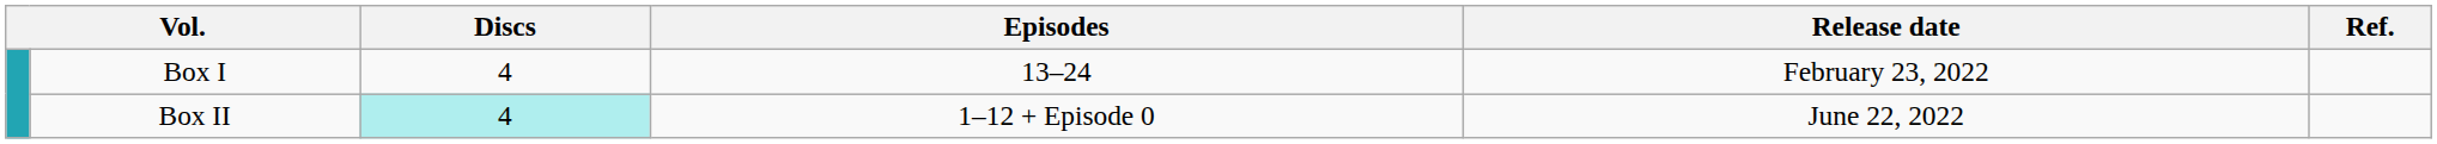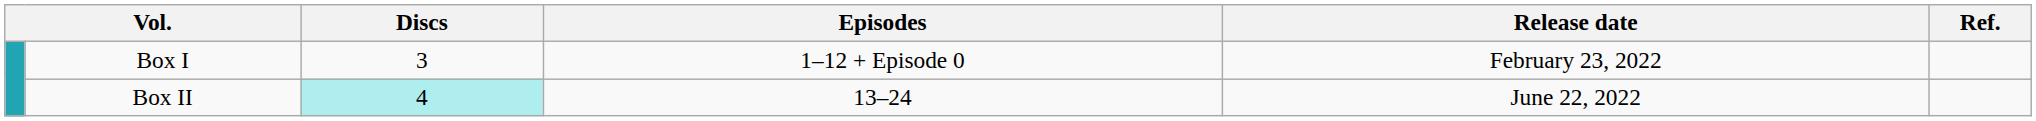 <table class="wikitable" style="text-align: center; width: 70%;">
 <tr>
 <th colspan="2">Vol.</th>
 <th>Discs</th>
 <th>Episodes</th>
 <th>Release date</th>
 <th width="5%">Ref.</th>
 </tr>
 <tr>
 <td rowspan="2" width="1%" style="background: #22A5B3;"></td>
 <td>Box I</td>
-<td>4</td>
-<td>13–24</td>
+<td>3</td>
+<td>1–12 + Episode 0</td>
 <td>February 23, 2022</td>
 <td></td>
 </tr>
 <tr>
 <td>Box II</td>
 <td style="background: paleturquoise;">4</td>
-<td>1–12 + Episode 0</td>
+<td>13–24</td>
 <td>June 22, 2022</td>
 <td></td>
 </tr>
 </table>
